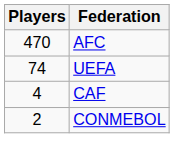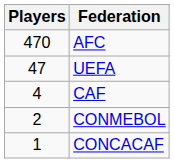 <table class="wikitable">
 <tr>
 <th>Players</th>
 <th>Federation</th>
 </tr>
 <tr>
 <td align="center">470</td>
 <td><a href='#'>AFC</a></td>
 </tr>
 <tr>
-<td align="center">74</td>
+<td align="center">47</td>
 <td><a href='#'>UEFA</a></td>
 </tr>
 <tr>
 <td align="center">4</td>
 <td><a href='#'>CAF</a></td>
 </tr>
 <tr>
 <td align="center">2</td>
 <td><a href='#'>CONMEBOL</a></td>
 </tr>
+<tr>
+<td align="center">1</td>
+<td><a href='#'>CONCACAF</a></td>
+</tr>
 </table>
